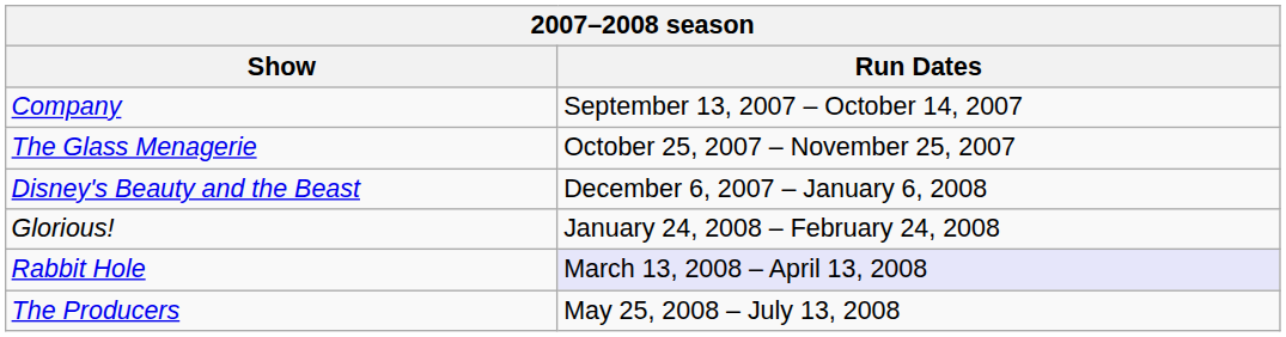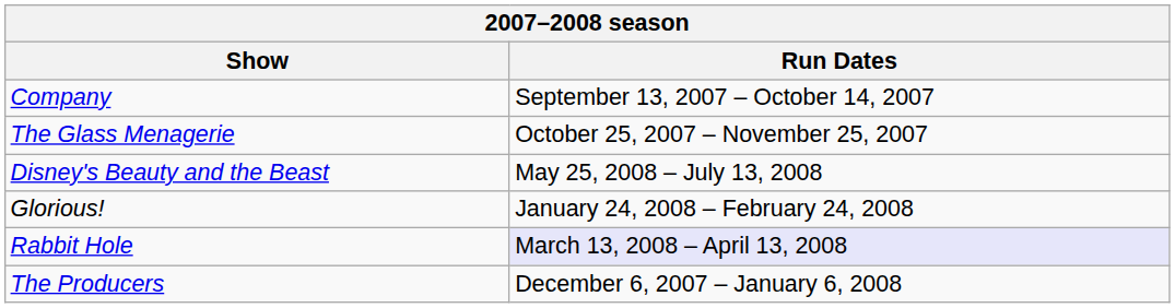 <table class="wikitable collapsible collapsed" width=90%>
 <tr>
 <th colspan=4>2007–2008 season</th>
 </tr>
 <tr>
 <th>Show</th>
 <th>Run Dates</th>
 </tr>
 <tr>
 <td><em><a href='#'>Company</a></em></td>
 <td>September 13, 2007 – October 14, 2007</td>
 </tr>
 <tr>
 <td><em><a href='#'>The Glass Menagerie</a></em></td>
 <td>October 25, 2007 – November 25, 2007</td>
 </tr>
 <tr>
 <td><em><a href='#'>Disney's Beauty and the Beast</a></em></td>
-<td>December 6, 2007 – January 6, 2008</td>
+<td>May 25, 2008 – July 13, 2008</td>
 </tr>
 <tr>
 <td><em>Glorious!</em></td>
 <td>January 24, 2008 – February 24, 2008</td>
 </tr>
 <tr>
 <td><em><a href='#'>Rabbit Hole</a></em></td>
 <td style="background: lavender;">March 13, 2008 – April 13, 2008</td>
 </tr>
 <tr>
 <td><em><a href='#'>The Producers</a></em></td>
-<td>May 25, 2008 – July 13, 2008</td>
+<td>December 6, 2007 – January 6, 2008</td>
 </tr>
 </table>
